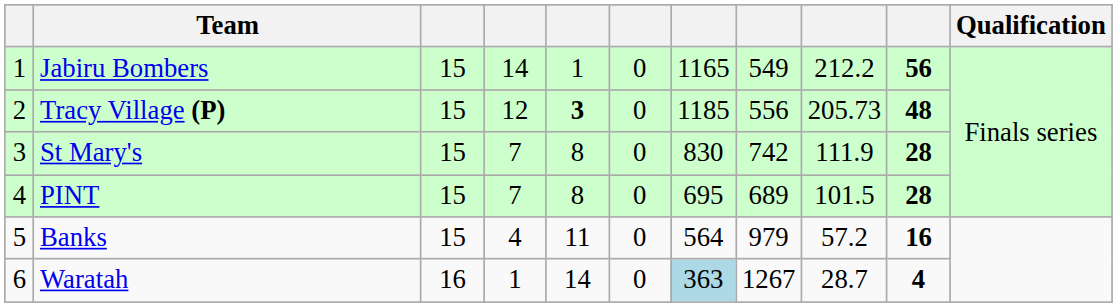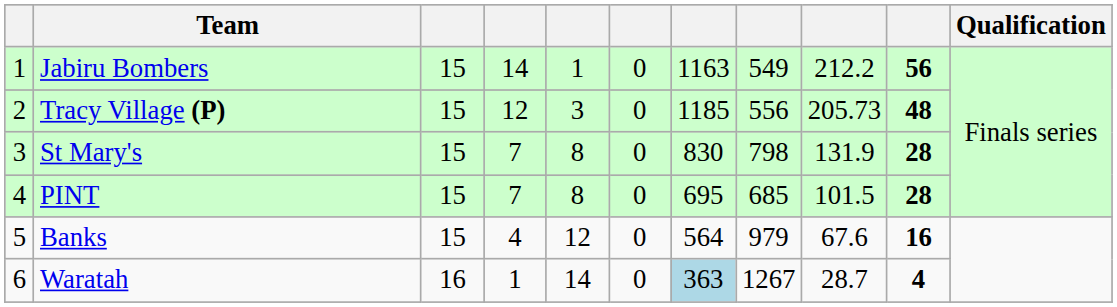 <table class="wikitable" style="text-align:center; margin-bottom:0">
 <tr>
 <th style="width:10px"></th>
 <th style="width:35%;">Team</th>
 <th style="width:30px;"></th>
 <th style="width:30px;"></th>
 <th style="width:30px;"></th>
 <th style="width:30px;"></th>
 <th style="width:30px;"></th>
 <th style="width:30px;"></th>
 <th style="width:30px;"></th>
 <th style="width:30px;"></th>
 <th>Qualification</th>
 </tr>
 <tr style="background:#ccffcc;">
 <td>1</td>
 <td style="text-align:left;"><a href='#'>Jabiru Bombers</a></td>
 <td>15</td>
 <td>14</td>
 <td>1</td>
 <td>0</td>
-<td>1165</td>
+<td>1163</td>
 <td>549</td>
 <td>212.2</td>
 <td><strong>56</strong></td>
 <td rowspan=4>Finals series</td>
 </tr>
 <tr style="background:#ccffcc;">
 <td>2</td>
 <td style="text-align:left;"><a href='#'>Tracy Village</a> <strong>(P)</strong></td>
 <td>15</td>
 <td>12</td>
-<td><strong>3</strong></td>
+<td>3</td>
 <td>0</td>
 <td>1185</td>
 <td>556</td>
 <td>205.73</td>
 <td><strong>48</strong></td>
 </tr>
 <tr style="background:#ccffcc;">
 <td>3</td>
 <td style="text-align:left;"><a href='#'>St Mary's</a></td>
 <td>15</td>
 <td>7</td>
 <td>8</td>
 <td>0</td>
 <td>830</td>
-<td>742</td>
-<td>111.9</td>
+<td>798</td>
+<td>131.9</td>
 <td><strong>28</strong></td>
 </tr>
 <tr style="background:#ccffcc;">
 <td>4</td>
 <td style="text-align:left;"><a href='#'>PINT</a></td>
 <td>15</td>
 <td>7</td>
 <td>8</td>
 <td>0</td>
 <td>695</td>
-<td>689</td>
+<td>685</td>
 <td>101.5</td>
 <td><strong>28</strong></td>
 </tr>
 <tr>
 <td>5</td>
 <td style="text-align:left;"><a href='#'>Banks</a></td>
 <td>15</td>
 <td>4</td>
-<td>11</td>
+<td>12</td>
 <td>0</td>
 <td>564</td>
 <td>979</td>
-<td>57.2</td>
+<td>67.6</td>
 <td><strong>16</strong></td>
 </tr>
 <tr>
 <td>6</td>
 <td style="text-align:left;"><a href='#'>Waratah</a></td>
 <td>16</td>
 <td>1</td>
 <td>14</td>
 <td>0</td>
 <td style="background: lightblue;">363</td>
 <td>1267</td>
 <td>28.7</td>
 <td><strong>4</strong></td>
 </tr>
 </table>
